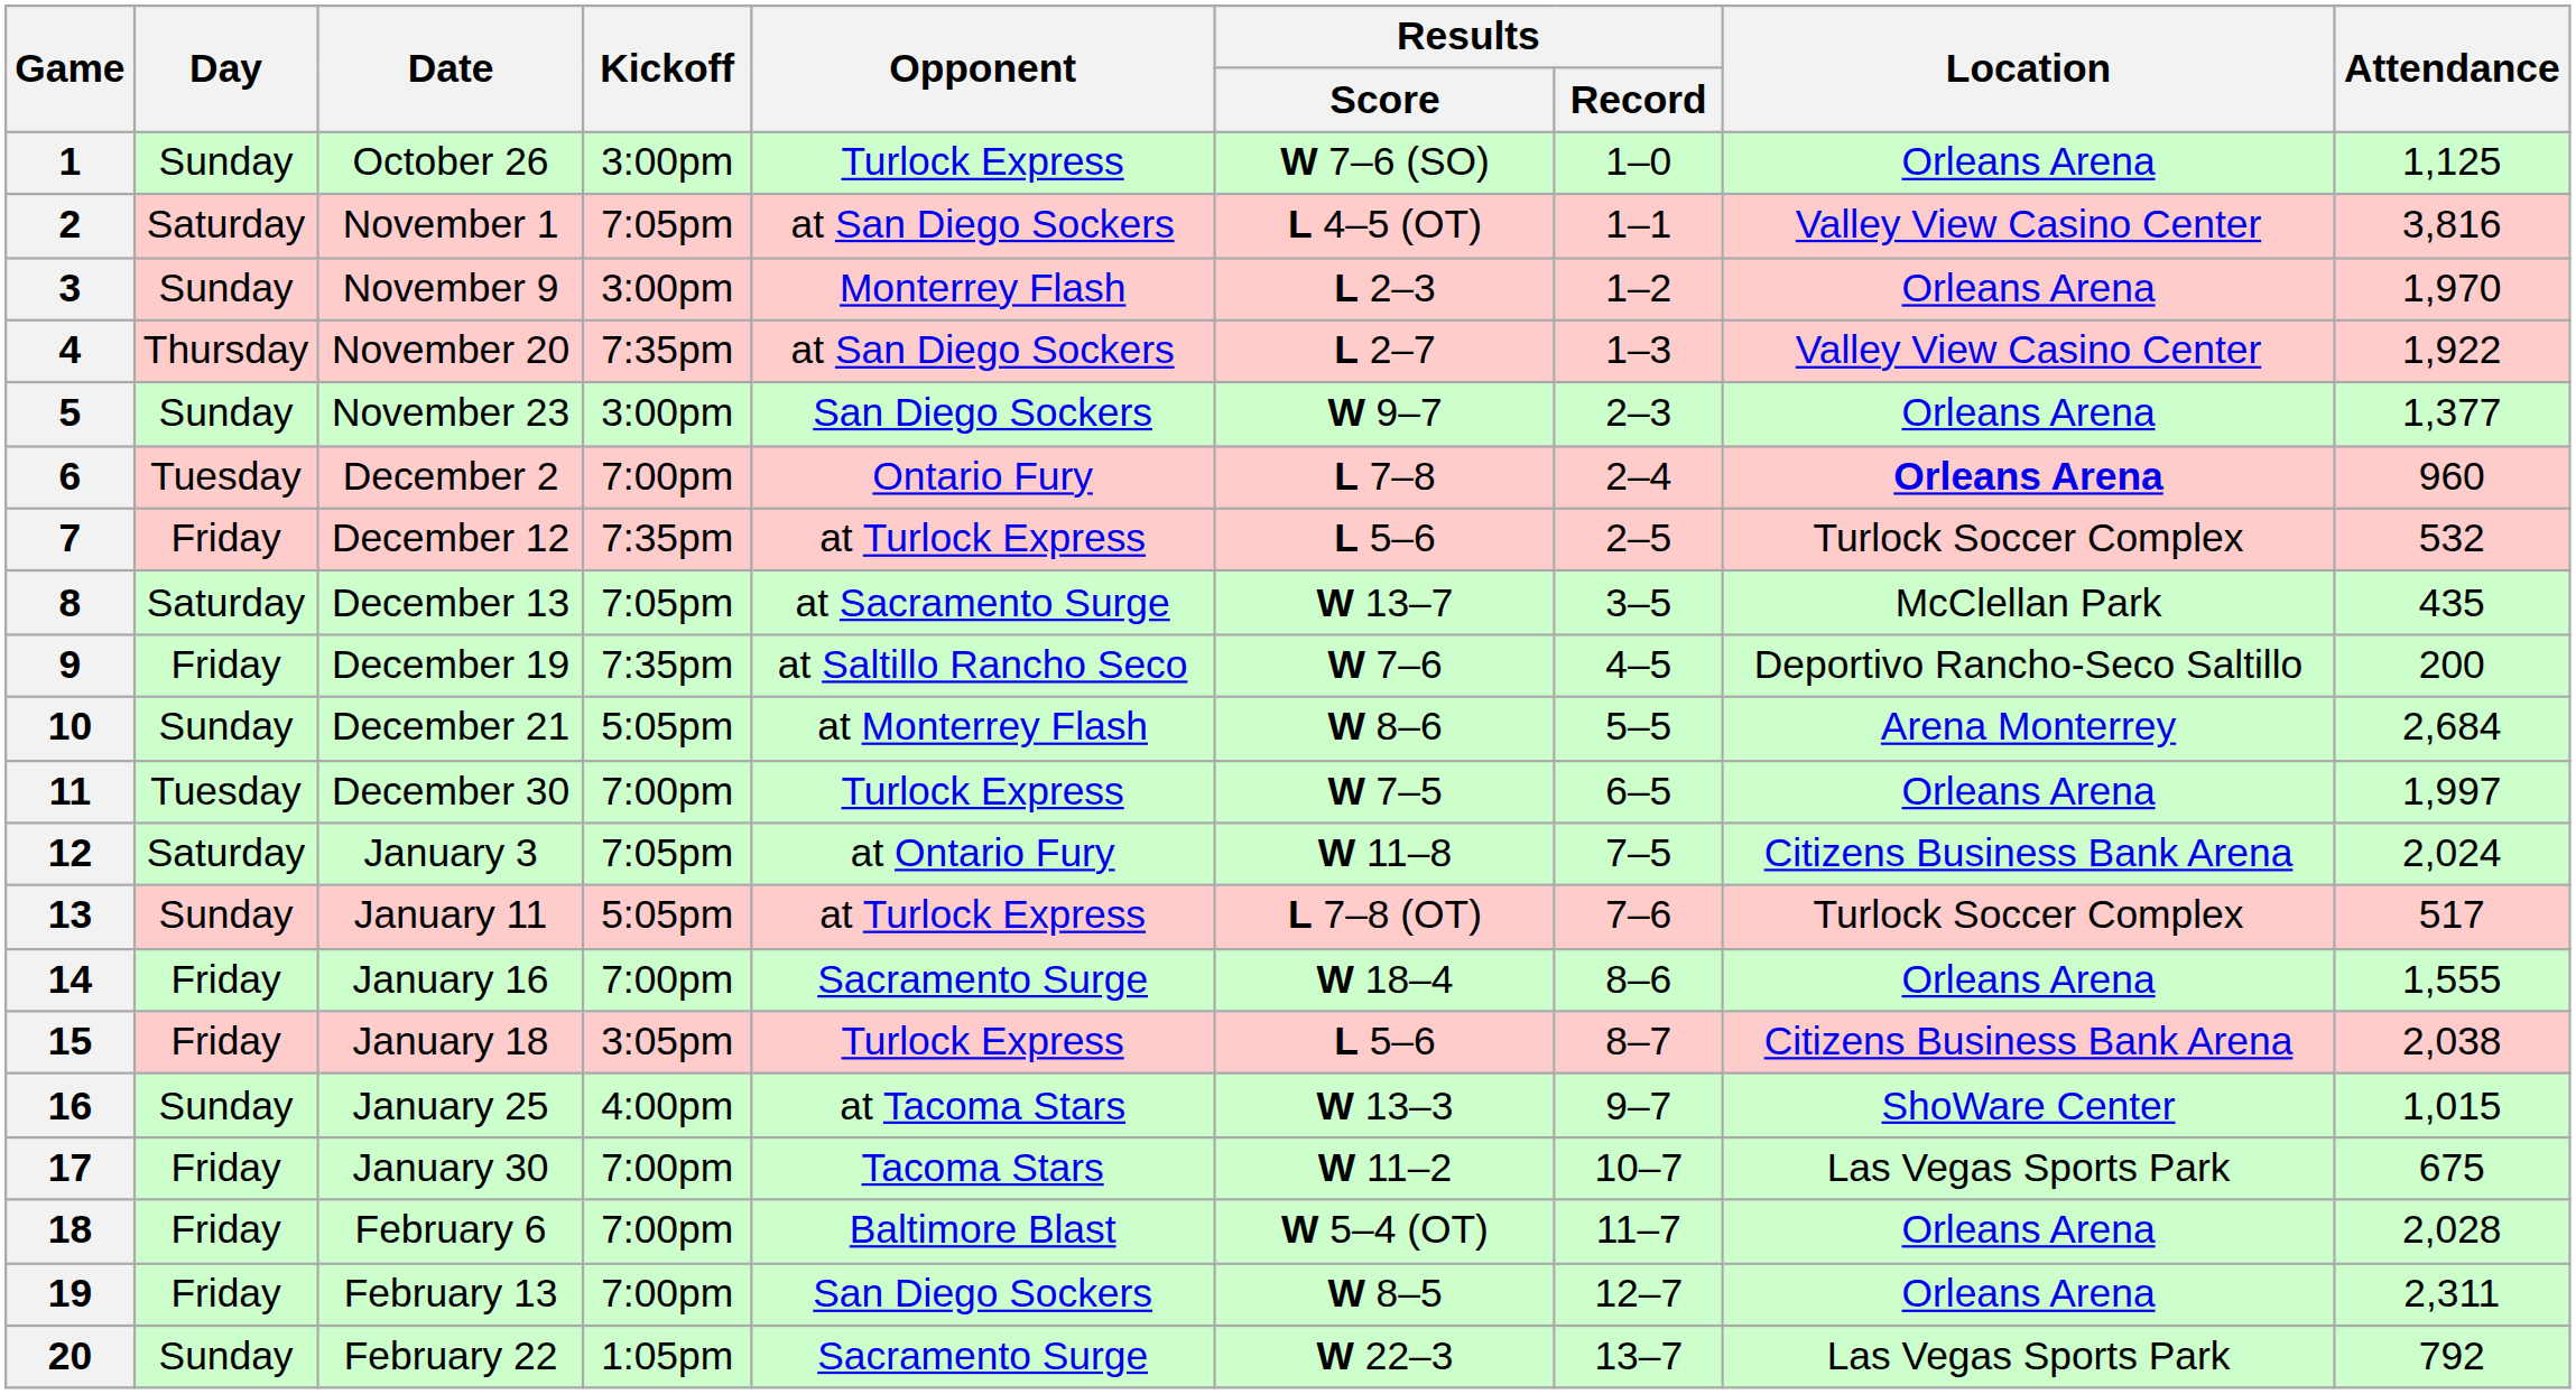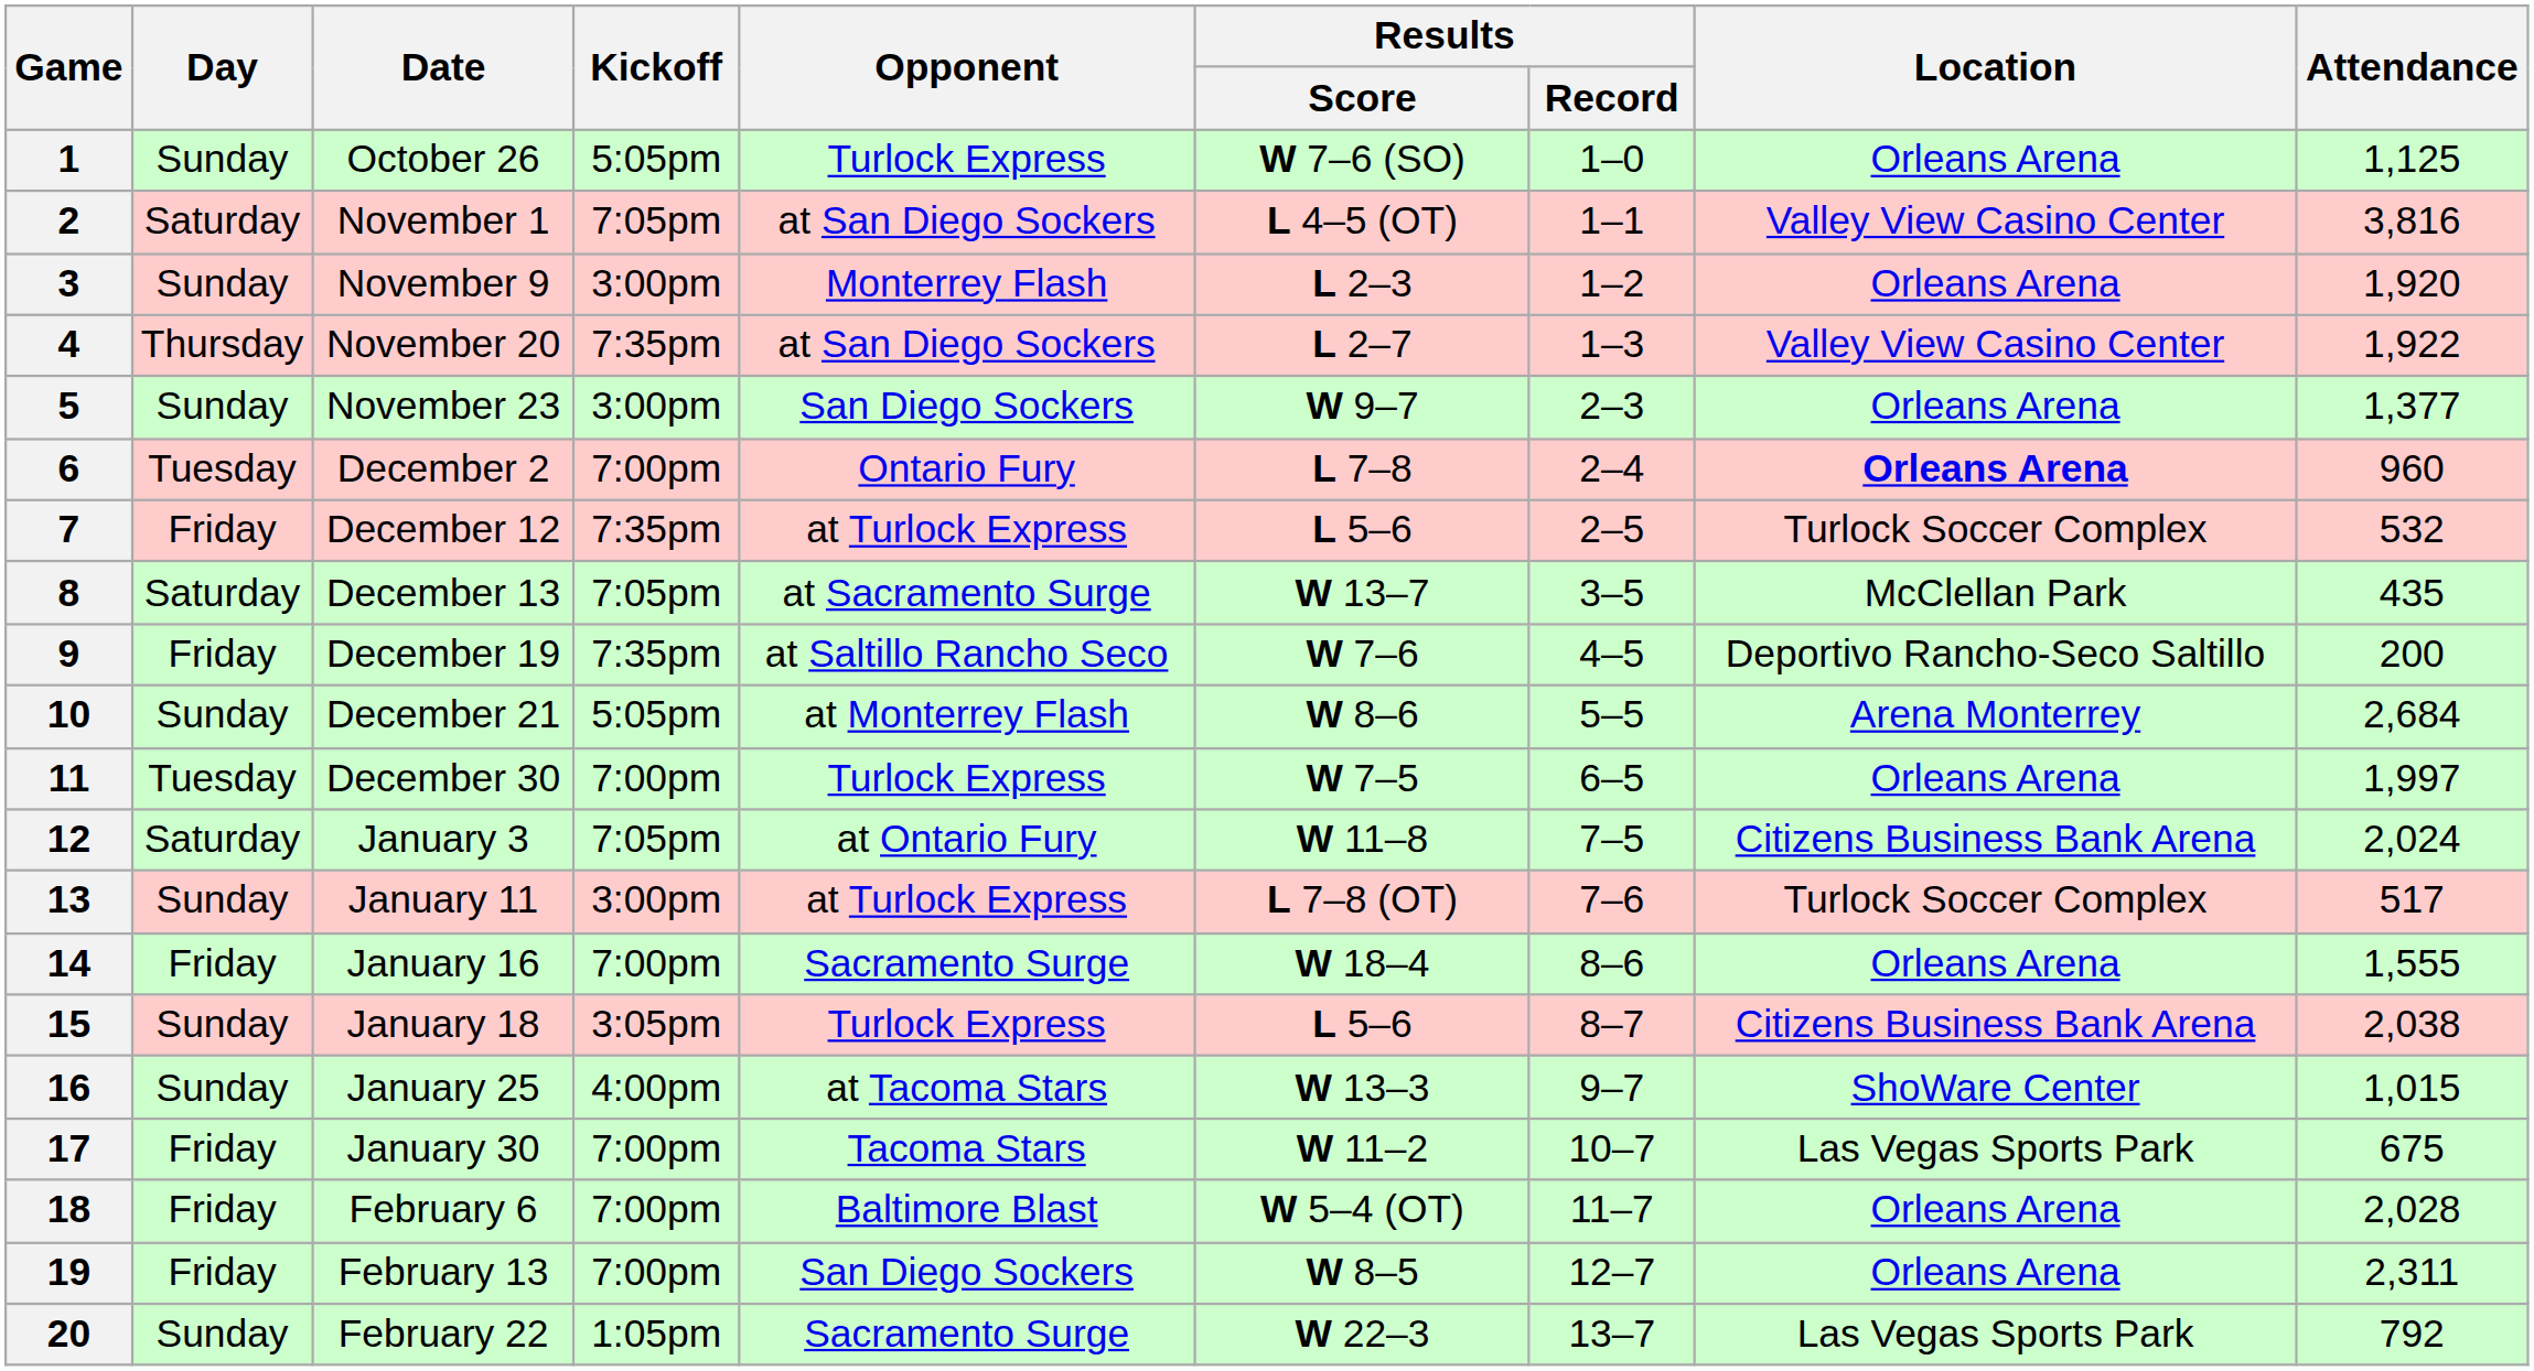 <table class="wikitable">
 <tr>
 <th rowspan="2" width="40">Game</th>
 <th rowspan="2" width="60">Day</th>
 <th rowspan="2" width="100">Date</th>
 <th rowspan="2" width="60">Kickoff</th>
 <th rowspan="2" width="180">Opponent</th>
 <th colspan="2" width="190">Results</th>
 <th rowspan="2" width="240">Location</th>
 <th rowspan="2" width="80">Attendance</th>
 </tr>
 <tr>
 <th width="130">Score</th>
 <th width="60">Record</th>
 </tr>
 <tr align="center" bgcolor="#CCFFCC">
 <th>1</th>
 <td>Sunday</td>
 <td>October 26</td>
-<td>3:00pm</td>
+<td>5:05pm</td>
 <td><a href='#'>Turlock Express</a></td>
 <td><strong>W</strong> 7–6 (SO)</td>
 <td>1–0</td>
 <td><a href='#'>Orleans Arena</a></td>
 <td>1,125</td>
 </tr>
 <tr align="center" bgcolor="#FFCCCC">
 <th>2</th>
 <td>Saturday</td>
 <td>November 1</td>
 <td>7:05pm</td>
 <td>at <a href='#'>San Diego Sockers</a></td>
 <td><strong>L</strong> 4–5 (OT)</td>
 <td>1–1</td>
 <td><a href='#'>Valley View Casino Center</a></td>
 <td>3,816</td>
 </tr>
 <tr align="center" bgcolor="#FFCCCC">
 <th>3</th>
 <td>Sunday</td>
 <td>November 9</td>
 <td>3:00pm</td>
 <td><a href='#'>Monterrey Flash</a></td>
 <td><strong>L</strong> 2–3</td>
 <td>1–2</td>
 <td><a href='#'>Orleans Arena</a></td>
-<td>1,970</td>
+<td>1,920</td>
 </tr>
 <tr align="center" bgcolor="#FFCCCC">
 <th>4</th>
 <td>Thursday</td>
 <td>November 20</td>
 <td>7:35pm</td>
 <td>at <a href='#'>San Diego Sockers</a></td>
 <td><strong>L</strong> 2–7</td>
 <td>1–3</td>
 <td><a href='#'>Valley View Casino Center</a></td>
 <td>1,922</td>
 </tr>
 <tr align="center" bgcolor="#CCFFCC">
 <th>5</th>
 <td>Sunday</td>
 <td>November 23</td>
 <td>3:00pm</td>
 <td><a href='#'>San Diego Sockers</a></td>
 <td><strong>W</strong> 9–7</td>
 <td>2–3</td>
 <td><a href='#'>Orleans Arena</a></td>
 <td>1,377</td>
 </tr>
 <tr align="center" bgcolor="#FFCCCC">
 <th>6</th>
 <td>Tuesday</td>
 <td>December 2</td>
 <td>7:00pm</td>
 <td><a href='#'>Ontario Fury</a></td>
 <td><strong>L</strong> 7–8</td>
 <td>2–4</td>
 <td><strong><a href='#'>Orleans Arena</a></strong></td>
 <td>960</td>
 </tr>
 <tr align="center" bgcolor="#FFCCCC">
 <th>7</th>
 <td>Friday</td>
 <td>December 12</td>
 <td>7:35pm</td>
 <td>at <a href='#'>Turlock Express</a></td>
 <td><strong>L</strong> 5–6</td>
 <td>2–5</td>
 <td>Turlock Soccer Complex</td>
 <td>532</td>
 </tr>
 <tr align="center" bgcolor="#CCFFCC">
 <th>8</th>
 <td>Saturday</td>
 <td>December 13</td>
 <td>7:05pm</td>
 <td>at <a href='#'>Sacramento Surge</a></td>
 <td><strong>W</strong> 13–7</td>
 <td>3–5</td>
 <td>McClellan Park</td>
 <td>435</td>
 </tr>
 <tr align="center" bgcolor="#CCFFCC">
 <th>9</th>
 <td>Friday</td>
 <td>December 19</td>
 <td>7:35pm</td>
 <td>at <a href='#'>Saltillo Rancho Seco</a></td>
 <td><strong>W</strong> 7–6</td>
 <td>4–5</td>
 <td>Deportivo Rancho-Seco Saltillo</td>
 <td>200</td>
 </tr>
 <tr align="center" bgcolor="#CCFFCC">
 <th>10</th>
 <td>Sunday</td>
 <td>December 21</td>
 <td>5:05pm</td>
 <td>at <a href='#'>Monterrey Flash</a></td>
 <td><strong>W</strong> 8–6</td>
 <td>5–5</td>
 <td><a href='#'>Arena Monterrey</a></td>
 <td>2,684</td>
 </tr>
 <tr align="center" bgcolor="#CCFFCC">
 <th>11</th>
 <td>Tuesday</td>
 <td>December 30</td>
 <td>7:00pm</td>
 <td><a href='#'>Turlock Express</a></td>
 <td><strong>W</strong> 7–5</td>
 <td>6–5</td>
 <td><a href='#'>Orleans Arena</a></td>
 <td>1,997</td>
 </tr>
 <tr align="center" bgcolor="#CCFFCC">
 <th>12</th>
 <td>Saturday</td>
 <td>January 3</td>
 <td>7:05pm</td>
 <td>at <a href='#'>Ontario Fury</a></td>
 <td><strong>W</strong> 11–8</td>
 <td>7–5</td>
 <td><a href='#'>Citizens Business Bank Arena</a></td>
 <td>2,024</td>
 </tr>
 <tr align="center" bgcolor="#FFCCCC">
 <th>13</th>
 <td>Sunday</td>
 <td>January 11</td>
-<td>5:05pm</td>
+<td>3:00pm</td>
 <td>at <a href='#'>Turlock Express</a></td>
 <td><strong>L</strong> 7–8 (OT)</td>
 <td>7–6</td>
 <td>Turlock Soccer Complex</td>
 <td>517</td>
 </tr>
 <tr align="center" bgcolor="#CCFFCC">
 <th>14</th>
 <td>Friday</td>
 <td>January 16</td>
 <td>7:00pm</td>
 <td><a href='#'>Sacramento Surge</a></td>
 <td><strong>W</strong> 18–4</td>
 <td>8–6</td>
 <td><a href='#'>Orleans Arena</a></td>
 <td>1,555</td>
 </tr>
 <tr align="center" bgcolor="#FFCCCC">
 <th>15</th>
-<td>Friday</td>
+<td>Sunday</td>
 <td>January 18</td>
 <td>3:05pm</td>
 <td><a href='#'>Turlock Express</a></td>
 <td><strong>L</strong> 5–6</td>
 <td>8–7</td>
 <td><a href='#'>Citizens Business Bank Arena</a></td>
 <td>2,038</td>
 </tr>
 <tr align="center" bgcolor="#CCFFCC">
 <th>16</th>
 <td>Sunday</td>
 <td>January 25</td>
 <td>4:00pm</td>
 <td>at <a href='#'>Tacoma Stars</a></td>
 <td><strong>W</strong> 13–3</td>
 <td>9–7</td>
 <td><a href='#'>ShoWare Center</a></td>
 <td>1,015</td>
 </tr>
 <tr align="center" bgcolor="#CCFFCC">
 <th>17</th>
 <td>Friday</td>
 <td>January 30</td>
 <td>7:00pm</td>
 <td><a href='#'>Tacoma Stars</a></td>
 <td><strong>W</strong> 11–2</td>
 <td>10–7</td>
 <td>Las Vegas Sports Park</td>
 <td>675</td>
 </tr>
 <tr align="center" bgcolor="#CCFFCC">
 <th>18</th>
 <td>Friday</td>
 <td>February 6</td>
 <td>7:00pm</td>
 <td><a href='#'>Baltimore Blast</a></td>
 <td><strong>W</strong> 5–4 (OT)</td>
 <td>11–7</td>
 <td><a href='#'>Orleans Arena</a></td>
 <td>2,028</td>
 </tr>
 <tr align="center" bgcolor="#CCFFCC">
 <th>19</th>
 <td>Friday</td>
 <td>February 13</td>
 <td>7:00pm</td>
 <td><a href='#'>San Diego Sockers</a></td>
 <td><strong>W</strong> 8–5</td>
 <td>12–7</td>
 <td><a href='#'>Orleans Arena</a></td>
 <td>2,311</td>
 </tr>
 <tr align="center" bgcolor="#CCFFCC">
 <th>20</th>
 <td>Sunday</td>
 <td>February 22</td>
 <td>1:05pm</td>
 <td><a href='#'>Sacramento Surge</a></td>
 <td><strong>W</strong> 22–3</td>
 <td>13–7</td>
 <td>Las Vegas Sports Park</td>
 <td>792</td>
 </tr>
 </table>
